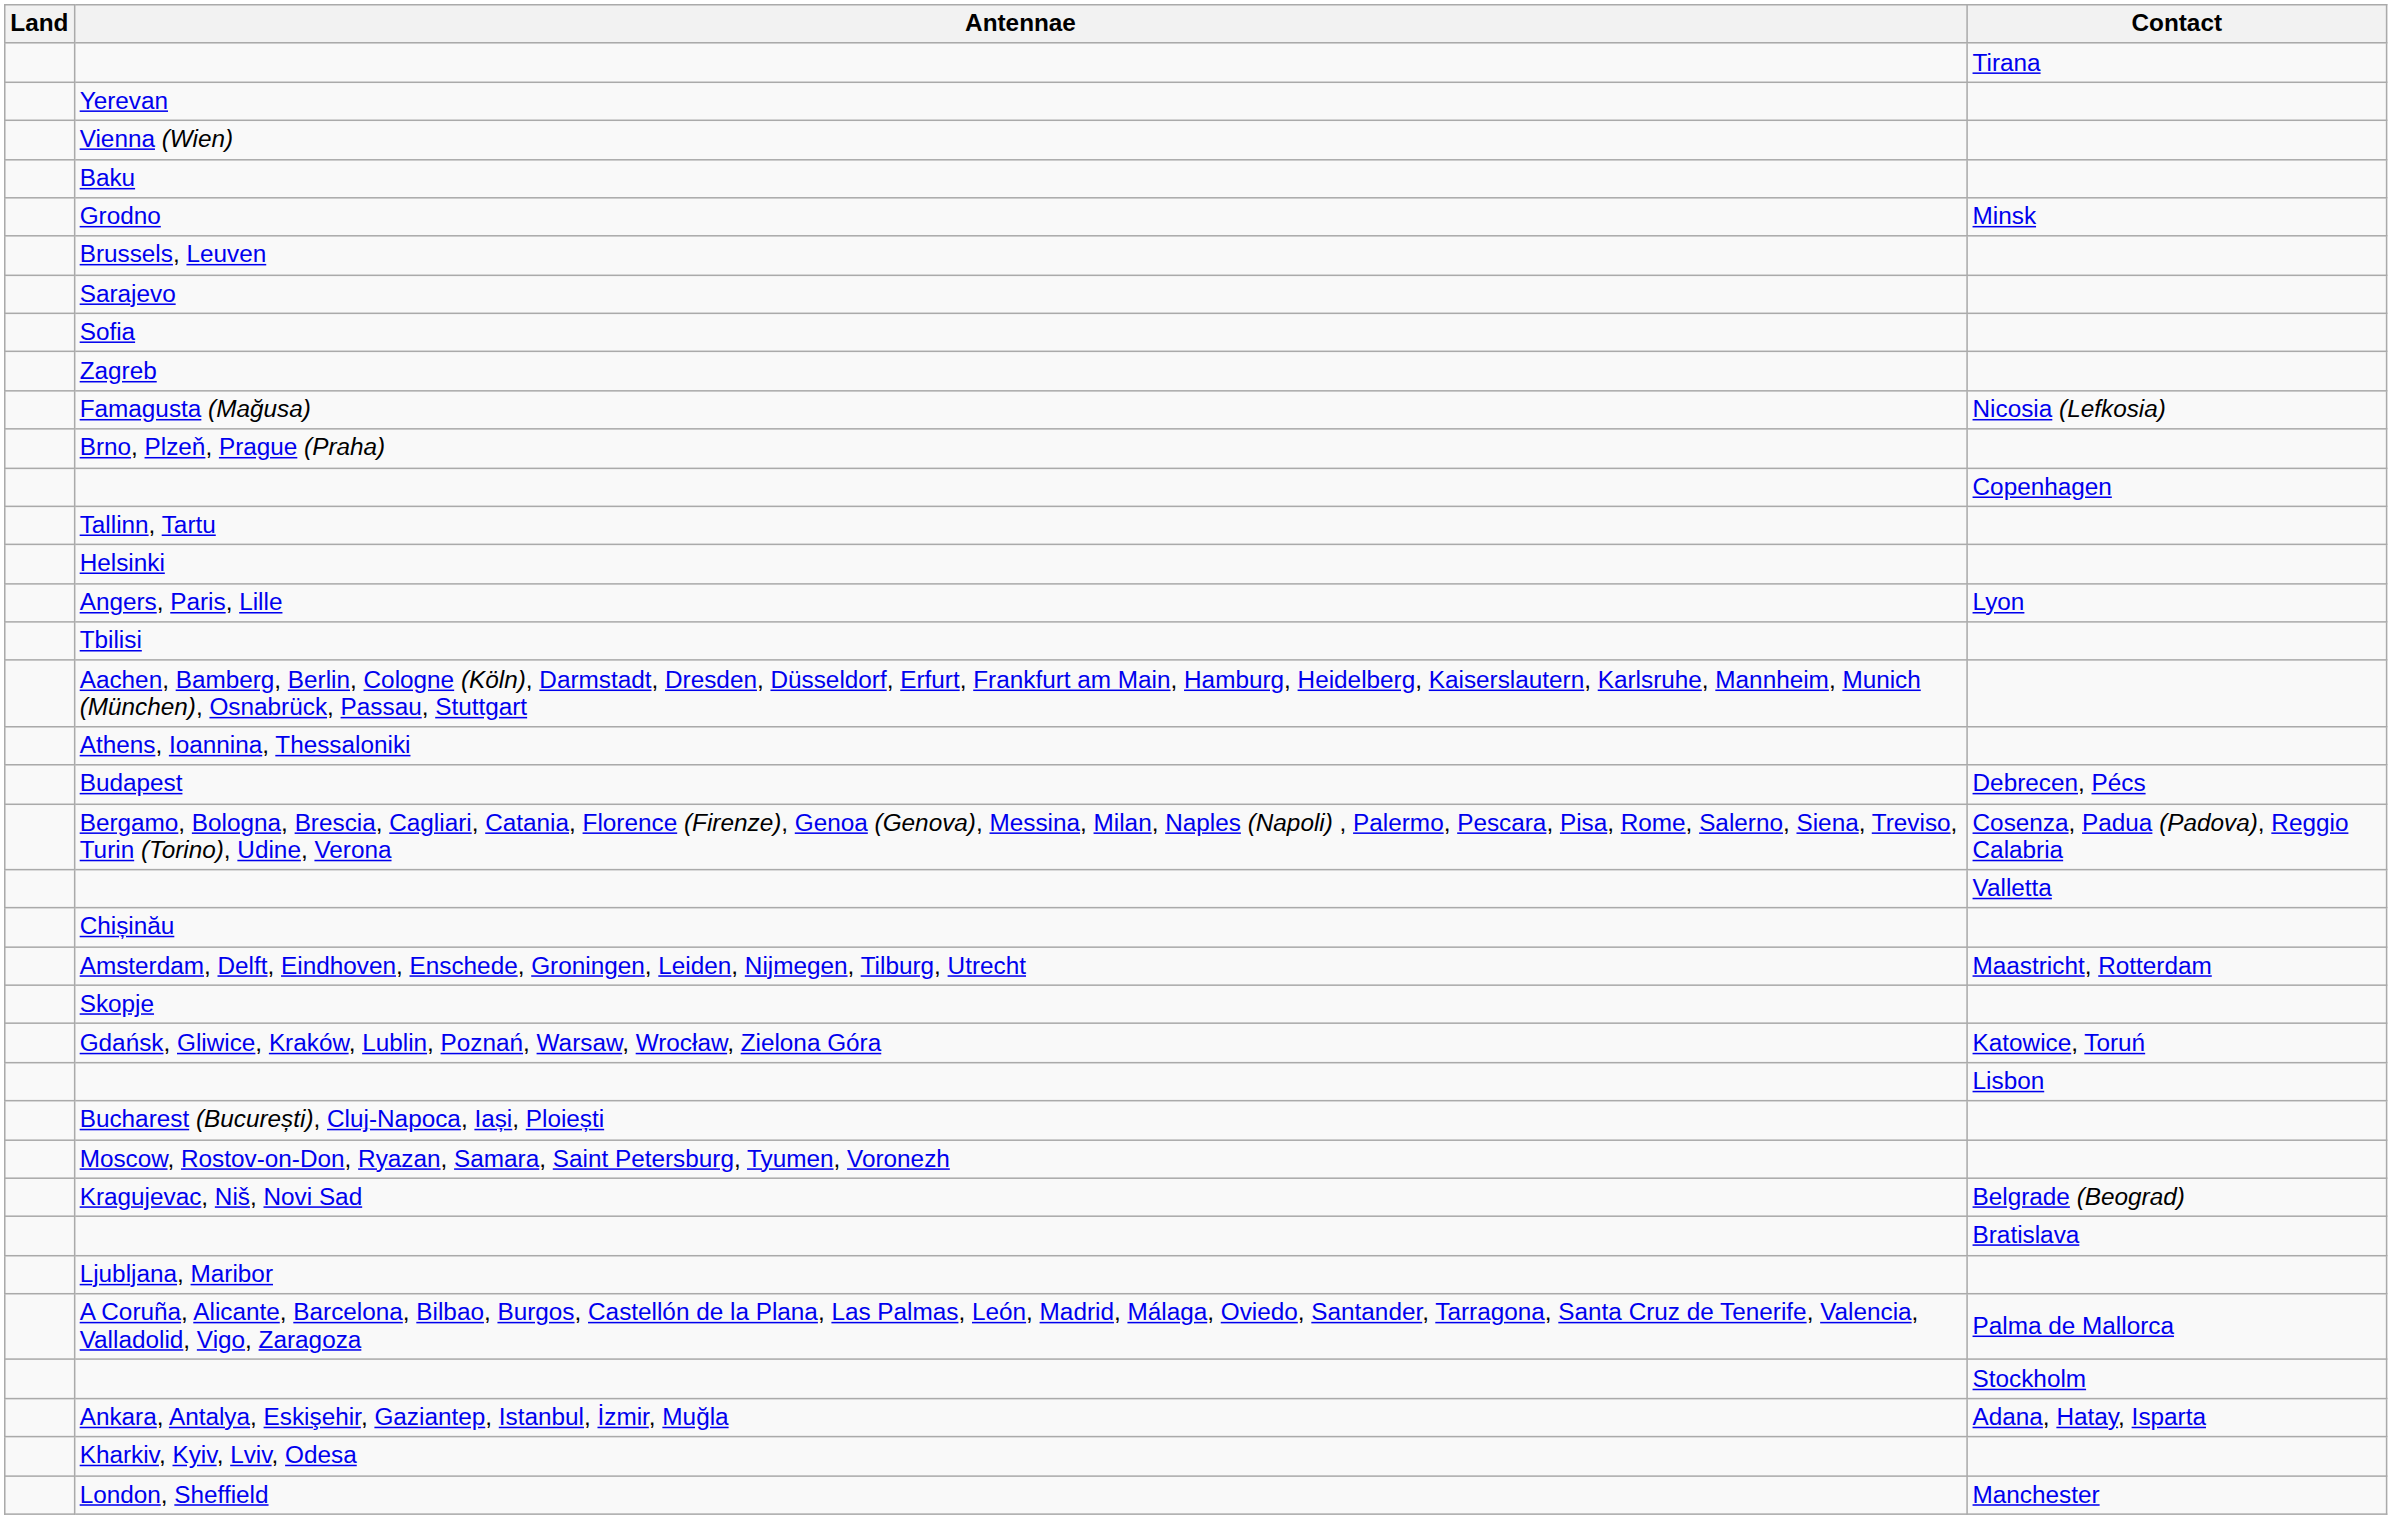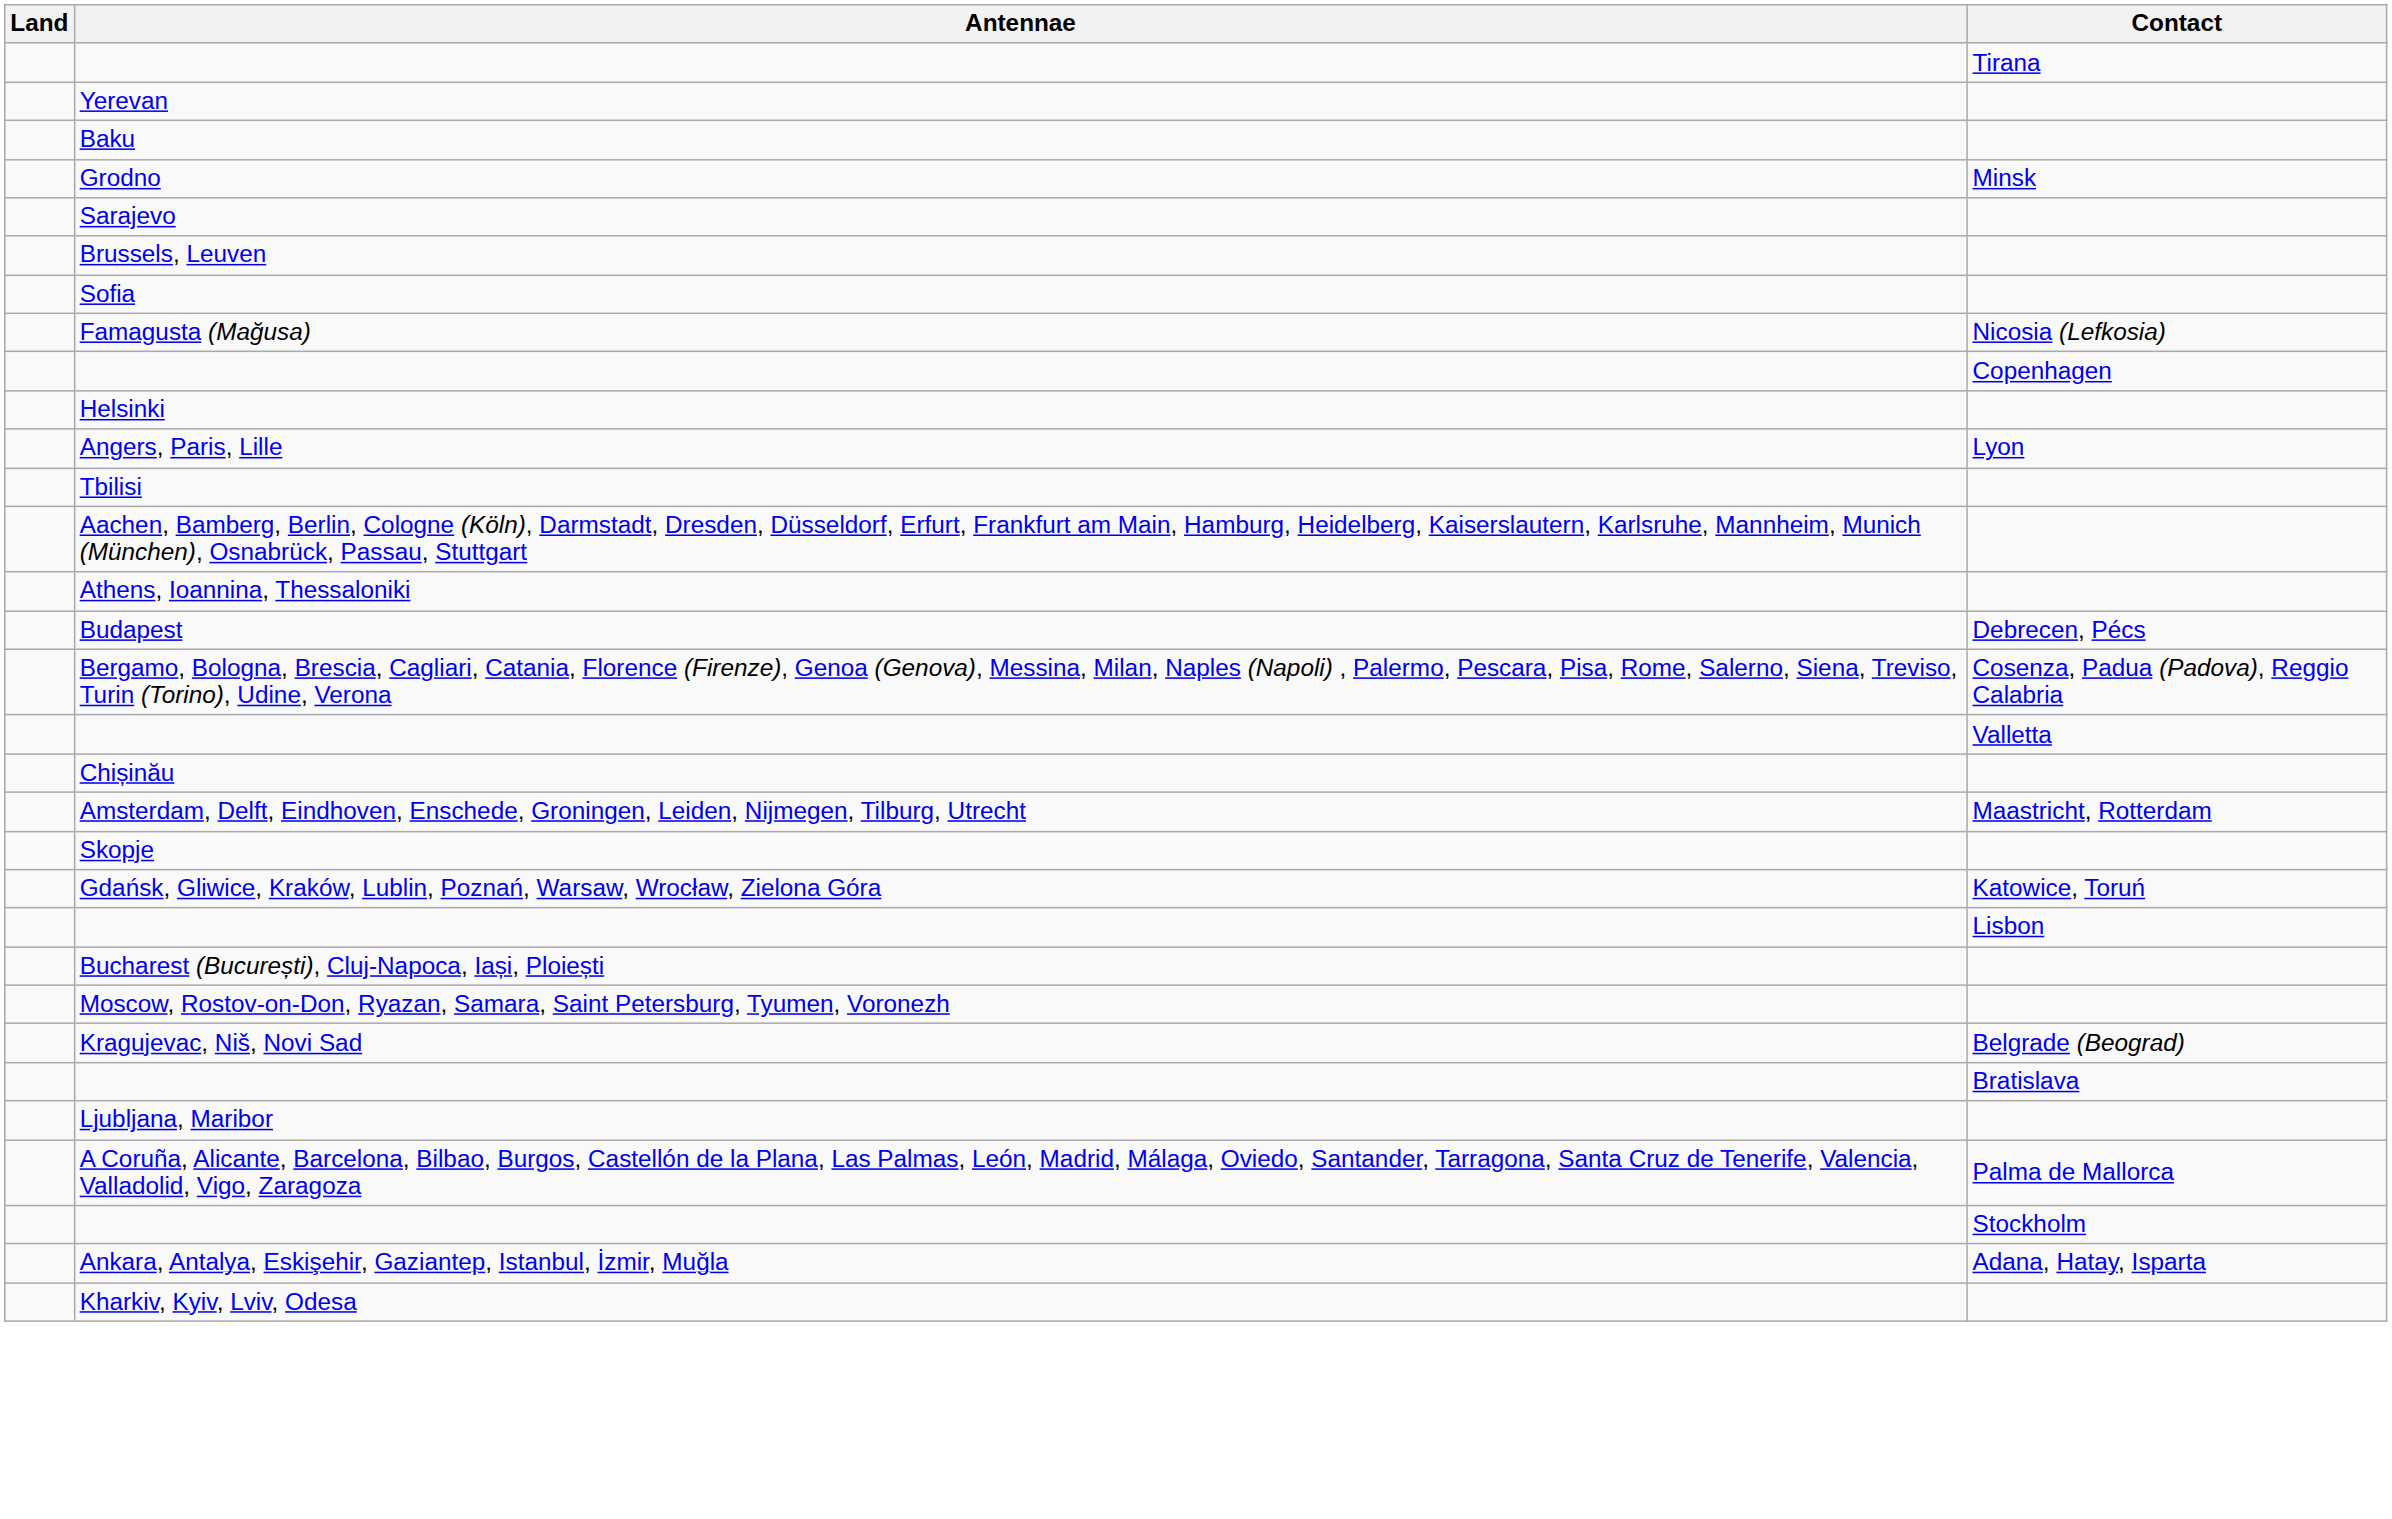 <table class="wikitable">
 <tr>
 <th>Land</th>
 <th>Antennae</th>
 <th>Contact</th>
 </tr>
 <tr>
 <td></td>
 <td></td>
 <td><a href='#'>Tirana</a></td>
 </tr>
 <tr>
 <td></td>
 <td><a href='#'>Yerevan</a></td>
 <td></td>
 </tr>
 <tr>
 <td></td>
-<td><a href='#'>Vienna</a> <em>(Wien)</em></td>
-<td></td>
-</tr>
-<tr>
-<td></td>
 <td><a href='#'>Baku</a></td>
 <td></td>
 </tr>
 <tr>
 <td></td>
 <td><a href='#'>Grodno</a></td>
 <td><a href='#'>Minsk</a></td>
 </tr>
 <tr>
 <td></td>
-<td><a href='#'>Brussels</a>, <a href='#'>Leuven</a></td>
+<td><a href='#'>Sarajevo</a></td>
 <td></td>
 </tr>
 <tr>
 <td></td>
-<td><a href='#'>Sarajevo</a></td>
+<td><a href='#'>Brussels</a>, <a href='#'>Leuven</a></td>
 <td></td>
 </tr>
 <tr>
 <td></td>
 <td><a href='#'>Sofia</a></td>
 <td></td>
 </tr>
 <tr>
 <td></td>
-<td><a href='#'>Zagreb</a></td>
-<td></td>
-</tr>
-<tr>
-<td></td>
 <td><a href='#'>Famagusta</a> <em>(Mağusa)</em></td>
 <td><a href='#'>Nicosia</a> <em>(Lefkosia)</em></td>
 </tr>
 <tr>
 <td></td>
-<td><a href='#'>Brno</a>, <a href='#'>Plzeň</a>, <a href='#'>Prague</a> <em>(Praha)</em></td>
-<td></td>
-</tr>
-<tr>
-<td></td>
 <td></td>
 <td><a href='#'>Copenhagen</a></td>
-</tr>
-<tr>
-<td></td>
-<td><a href='#'>Tallinn</a>, <a href='#'>Tartu</a></td>
-<td></td>
 </tr>
 <tr>
 <td></td>
 <td><a href='#'>Helsinki</a></td>
 <td></td>
 </tr>
 <tr>
 <td></td>
 <td><a href='#'>Angers</a>, <a href='#'>Paris</a>, <a href='#'>Lille</a></td>
 <td><a href='#'>Lyon</a></td>
 </tr>
 <tr>
 <td></td>
 <td><a href='#'>Tbilisi</a></td>
 <td></td>
 </tr>
 <tr>
 <td></td>
 <td><a href='#'>Aachen</a>, <a href='#'>Bamberg</a>, <a href='#'>Berlin</a>, <a href='#'>Cologne</a> <em>(Köln)</em>, <a href='#'>Darmstadt</a>, <a href='#'>Dresden</a>, <a href='#'>Düsseldorf</a>, <a href='#'>Erfurt</a>, <a href='#'>Frankfurt am Main</a>, <a href='#'>Hamburg</a>, <a href='#'>Heidelberg</a>, <a href='#'>Kaiserslautern</a>, <a href='#'>Karlsruhe</a>, <a href='#'>Mannheim</a>, <a href='#'>Munich</a> <em>(München)</em>, <a href='#'>Osnabrück</a>, <a href='#'>Passau</a>, <a href='#'>Stuttgart</a></td>
 <td></td>
 </tr>
 <tr>
 <td></td>
 <td><a href='#'>Athens</a>, <a href='#'>Ioannina</a>, <a href='#'>Thessaloniki</a></td>
 <td></td>
 </tr>
 <tr>
 <td></td>
 <td><a href='#'>Budapest</a></td>
 <td><a href='#'>Debrecen</a>, <a href='#'>Pécs</a></td>
 </tr>
 <tr>
 <td></td>
 <td><a href='#'>Bergamo</a>, <a href='#'>Bologna</a>, <a href='#'>Brescia</a>, <a href='#'>Cagliari</a>, <a href='#'>Catania</a>, <a href='#'>Florence</a> <em>(Firenze)</em>, <a href='#'>Genoa</a> <em>(Genova)</em>, <a href='#'>Messina</a>, <a href='#'>Milan</a>, <a href='#'>Naples</a> <em>(Napoli)</em> , <a href='#'>Palermo</a>, <a href='#'>Pescara</a>, <a href='#'>Pisa</a>, <a href='#'>Rome</a>, <a href='#'>Salerno</a>, <a href='#'>Siena</a>, <a href='#'>Treviso</a>, <a href='#'>Turin</a> <em>(Torino)</em>, <a href='#'>Udine</a>, <a href='#'>Verona</a></td>
 <td><a href='#'>Cosenza</a>, <a href='#'>Padua</a> <em>(Padova)</em>, <a href='#'>Reggio Calabria</a></td>
 </tr>
 <tr>
 <td></td>
 <td></td>
 <td><a href='#'>Valletta</a></td>
 </tr>
 <tr>
 <td></td>
 <td><a href='#'>Chișinău</a></td>
 <td></td>
 </tr>
 <tr>
 <td></td>
 <td><a href='#'>Amsterdam</a>, <a href='#'>Delft</a>, <a href='#'>Eindhoven</a>, <a href='#'>Enschede</a>, <a href='#'>Groningen</a>, <a href='#'>Leiden</a>, <a href='#'>Nijmegen</a>, <a href='#'>Tilburg</a>, <a href='#'>Utrecht</a></td>
 <td><a href='#'>Maastricht</a>, <a href='#'>Rotterdam</a></td>
 </tr>
 <tr>
 <td></td>
 <td><a href='#'>Skopje</a></td>
 <td></td>
 </tr>
 <tr>
 <td></td>
 <td><a href='#'>Gdańsk</a>, <a href='#'>Gliwice</a>, <a href='#'>Kraków</a>, <a href='#'>Lublin</a>, <a href='#'>Poznań</a>, <a href='#'>Warsaw</a>, <a href='#'>Wrocław</a>, <a href='#'>Zielona Góra</a></td>
 <td><a href='#'>Katowice</a>, <a href='#'>Toruń</a></td>
 </tr>
 <tr>
 <td></td>
 <td></td>
 <td><a href='#'>Lisbon</a></td>
 </tr>
 <tr>
 <td></td>
 <td><a href='#'>Bucharest</a> <em>(București)</em>, <a href='#'>Cluj-Napoca</a>, <a href='#'>Iași</a>, <a href='#'>Ploiești</a></td>
 <td></td>
 </tr>
 <tr>
 <td></td>
 <td><a href='#'>Moscow</a>, <a href='#'>Rostov-on-Don</a>, <a href='#'>Ryazan</a>, <a href='#'>Samara</a>, <a href='#'>Saint Petersburg</a>, <a href='#'>Tyumen</a>, <a href='#'>Voronezh</a></td>
 <td></td>
 </tr>
 <tr>
 <td></td>
 <td><a href='#'>Kragujevac</a>, <a href='#'>Niš</a>, <a href='#'>Novi Sad</a></td>
 <td><a href='#'>Belgrade</a> <em>(Beograd)</em></td>
 </tr>
 <tr>
 <td></td>
 <td></td>
 <td><a href='#'>Bratislava</a></td>
 </tr>
 <tr>
 <td></td>
 <td><a href='#'>Ljubljana</a>, <a href='#'>Maribor</a></td>
 <td></td>
 </tr>
 <tr>
 <td></td>
 <td><a href='#'>A Coruña</a>, <a href='#'>Alicante</a>, <a href='#'>Barcelona</a>, <a href='#'>Bilbao</a>, <a href='#'>Burgos</a>, <a href='#'>Castellón de la Plana</a>, <a href='#'>Las Palmas</a>, <a href='#'>León</a>, <a href='#'>Madrid</a>, <a href='#'>Málaga</a>, <a href='#'>Oviedo</a>, <a href='#'>Santander</a>, <a href='#'>Tarragona</a>, <a href='#'>Santa Cruz de Tenerife</a>, <a href='#'>Valencia</a>, <a href='#'>Valladolid</a>, <a href='#'>Vigo</a>, <a href='#'>Zaragoza</a></td>
 <td><a href='#'>Palma de Mallorca</a></td>
 </tr>
 <tr>
 <td></td>
 <td></td>
 <td><a href='#'>Stockholm</a></td>
 </tr>
 <tr>
 <td></td>
 <td><a href='#'>Ankara</a>, <a href='#'>Antalya</a>, <a href='#'>Eskişehir</a>, <a href='#'>Gaziantep</a>, <a href='#'>Istanbul</a>, <a href='#'>İzmir</a>, <a href='#'>Muğla</a></td>
 <td><a href='#'>Adana</a>, <a href='#'>Hatay</a>, <a href='#'>Isparta</a></td>
 </tr>
 <tr>
 <td></td>
 <td><a href='#'>Kharkiv</a>, <a href='#'>Kyiv</a>, <a href='#'>Lviv</a>, <a href='#'>Odesa</a></td>
 <td></td>
 </tr>
-<tr>
-<td></td>
-<td><a href='#'>London</a>, <a href='#'>Sheffield</a></td>
-<td><a href='#'>Manchester</a></td>
-</tr>
 </table>
